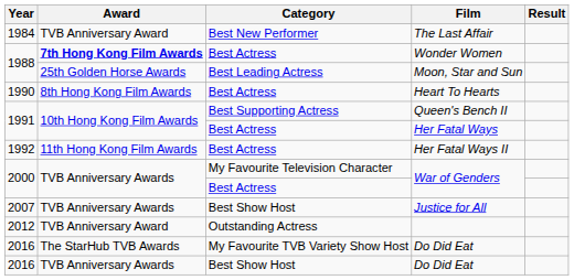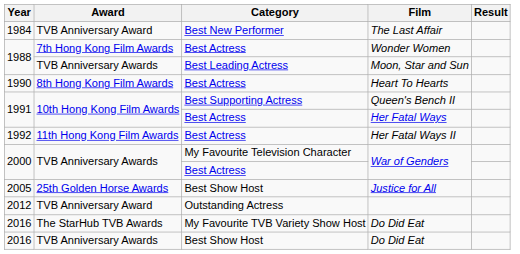 <table class="wikitable sortable">
 <tr>
 <th scope="col">Year</th>
 <th scope="col">Award</th>
 <th scope="col">Category</th>
 <th scope="col">Film</th>
 <th scope="col">Result</th>
 </tr>
 <tr>
 <td>1984</td>
 <td>TVB Anniversary Award</td>
 <td><a href='#'>Best New Performer</a></td>
 <td><em>The Last Affair</em></td>
 <td></td>
 </tr>
 <tr>
 <td rowspan="2">1988</td>
-<td><strong><a href='#'>7th Hong Kong Film Awards</a></strong></td>
+<td><a href='#'>7th Hong Kong Film Awards</a></td>
 <td><a href='#'>Best Actress</a></td>
 <td><em>Wonder Women</em></td>
 <td></td>
 </tr>
 <tr>
-<td><a href='#'>25th Golden Horse Awards</a></td>
+<td>TVB Anniversary Awards</td>
 <td><a href='#'>Best Leading Actress</a></td>
 <td><em>Moon, Star and Sun</em></td>
 <td></td>
 </tr>
 <tr>
 <td>1990</td>
 <td><a href='#'>8th Hong Kong Film Awards</a></td>
 <td><a href='#'>Best Actress</a></td>
 <td><em>Heart To Hearts</em></td>
 <td></td>
 </tr>
 <tr>
 <td rowspan="2">1991</td>
 <td rowspan="2"><a href='#'>10th Hong Kong Film Awards</a></td>
 <td><a href='#'>Best Supporting Actress</a></td>
 <td><em>Queen's Bench II</em></td>
 <td></td>
 </tr>
 <tr>
 <td><a href='#'>Best Actress</a></td>
 <td><em><a href='#'>Her Fatal Ways</a></em></td>
 <td></td>
 </tr>
 <tr>
 <td>1992</td>
 <td><a href='#'>11th Hong Kong Film Awards</a></td>
 <td><a href='#'>Best Actress</a></td>
 <td><em>Her Fatal Ways II</em></td>
 <td></td>
 </tr>
 <tr>
 <td rowspan="2">2000</td>
 <td rowspan="2">TVB Anniversary Awards</td>
 <td>My Favourite Television Character</td>
 <td rowspan="2"><em><a href='#'>War of Genders</a></em></td>
 <td></td>
 </tr>
 <tr>
 <td><a href='#'>Best Actress</a></td>
 <td></td>
 </tr>
 <tr>
-<td>2007</td>
-<td>TVB Anniversary Awards</td>
+<td>2005</td>
+<td><a href='#'>25th Golden Horse Awards</a></td>
 <td>Best Show Host</td>
 <td><em><a href='#'>Justice for All</a></em></td>
 <td></td>
 </tr>
 <tr>
 <td>2012</td>
 <td>TVB Anniversary Award</td>
 <td>Outstanding Actress</td>
 <td></td>
 <td></td>
 </tr>
 <tr>
 <td>2016</td>
 <td>The StarHub TVB Awards</td>
 <td>My Favourite TVB Variety Show Host</td>
 <td><em>Do Did Eat</em></td>
 <td></td>
 </tr>
 <tr>
 <td>2016</td>
 <td>TVB Anniversary Awards</td>
 <td>Best Show Host</td>
 <td><em>Do Did Eat</em></td>
 <td></td>
 </tr>
 </table>
